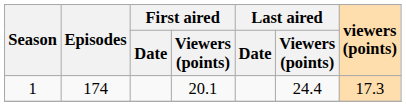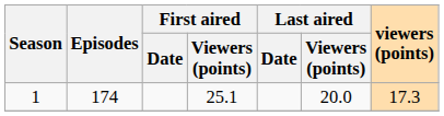 <table class="wikitable" style="text-align: center">
 <tr>
 <th scope="col" rowspan="2">Season</th>
 <th scope="col" rowspan="2" colspan="1">Episodes</th>
 <th scope="col" colspan="2">First aired</th>
 <th scope="col" colspan="2">Last aired</th>
 <th style="background:#ffdead;" rowspan="2"> viewers <br> (points)</th>
 </tr>
 <tr>
 <th scope="col">Date</th>
 <th scope="col">Viewers<br>(points)</th>
 <th scope="col">Date</th>
 <th scope="col">Viewers<br>(points)</th>
 </tr>
 <tr>
 <td>1</td>
 <td>174</td>
 <td></td>
-<td>20.1</td>
+<td>25.1</td>
 <td></td>
-<td>24.4</td>
+<td>20.0</td>
 <td style="background:#ffdead;">17.3</td>
 </tr>
 <tr>
 </tr>
 </table>
